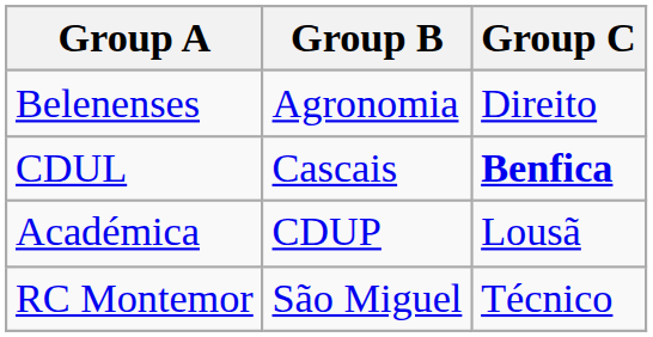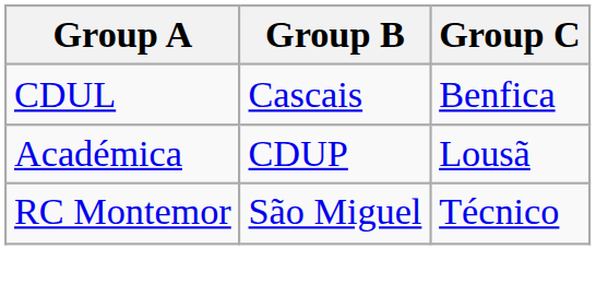 <table class="wikitable">
 <tr>
 <th>Group A</th>
 <th>Group B</th>
 <th>Group C</th>
 </tr>
 <tr>
-<td><a href='#'>Belenenses</a></td>
-<td><a href='#'>Agronomia</a></td>
-<td><a href='#'>Direito</a></td>
-</tr>
-<tr>
 <td><a href='#'>CDUL</a></td>
 <td><a href='#'>Cascais</a></td>
-<td><strong><a href='#'>Benfica</a></strong></td>
+<td><a href='#'>Benfica</a></td>
 </tr>
 <tr>
 <td><a href='#'>Académica</a></td>
 <td><a href='#'>CDUP</a></td>
 <td><a href='#'>Lousã</a></td>
 </tr>
 <tr>
 <td><a href='#'>RC Montemor</a></td>
 <td><a href='#'>São Miguel</a></td>
 <td><a href='#'>Técnico</a></td>
 </tr>
 </table>
